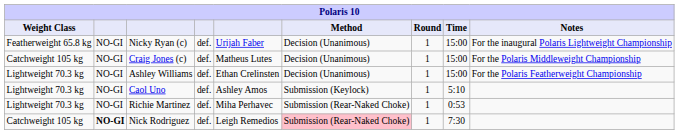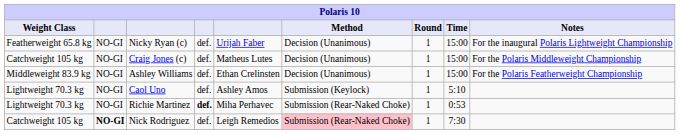 <table class="wikitable" style="font-size: 80%;">
 <tr>
 <th colspan="9" style="background-color: #ccf; color: #000080; text-align: center;"><strong>Polaris 10</strong></th>
 </tr>
 <tr>
 <th colspan="1" style="background-color: #E6E8FA; color: #000000; text-align: center;">Weight Class</th>
 <th colspan="1" style="background-color: #E6E8FA; color: #000000; text-align: center;"></th>
 <th colspan="1" style="background-color: #E6E8FA; color: #000000; text-align: center;"></th>
 <th colspan="1" style="background-color: #E6E8FA; color: #000000; text-align: center;"></th>
 <th colspan="1" style="background-color: #E6E8FA; color: #000000; text-align: center;"></th>
 <th colspan="1" style="background-color: #E6E8FA; color: #000000; text-align: center;">Method</th>
 <th colspan="1" style="background-color: #E6E8FA; color: #000000; text-align: center;">Round</th>
 <th colspan="1" style="background-color: #E6E8FA; color: #000000; text-align: center;">Time</th>
 <th colspan="1" style="background-color: #E6E8FA; color: #000000; text-align: center;">Notes</th>
 </tr>
 <tr>
 <td>Featherweight 65.8 kg</td>
 <td>NO-GI</td>
 <td> Nicky Ryan (c)</td>
 <td>def.</td>
 <td> <a href='#'>Urijah Faber</a></td>
 <td>Decision (Unanimous)</td>
 <td align=center>1</td>
 <td align=center>15:00</td>
 <td>For the inaugural <a href='#'>Polaris Lightweight Championship</a></td>
 </tr>
 <tr>
 <td>Catchweight 105 kg</td>
 <td>NO-GI</td>
 <td> <a href='#'>Craig Jones</a> (c)</td>
 <td>def.</td>
 <td> Matheus Lutes</td>
 <td>Decision (Unanimous)</td>
 <td align=center>1</td>
 <td align=center>15:00</td>
 <td>For the <a href='#'>Polaris Middleweight Championship</a></td>
 </tr>
 <tr>
-<td>Lightweight 70.3 kg</td>
+<td>Middleweight 83.9 kg</td>
 <td>NO-GI</td>
 <td> Ashley Williams</td>
 <td>def.</td>
 <td> Ethan Crelinsten</td>
 <td>Decision (Unanimous)</td>
 <td align=center>1</td>
 <td align=center>15:00</td>
 <td>For the <a href='#'>Polaris Featherweight Championship</a></td>
 </tr>
 <tr>
 <td>Lightweight 70.3 kg</td>
 <td>NO-GI</td>
 <td> <a href='#'>Caol Uno</a></td>
 <td>def.</td>
 <td> Ashley Amos</td>
 <td>Submission (Keylock)</td>
 <td align=center>1</td>
 <td align=center>5:10</td>
 <td></td>
 </tr>
 <tr>
 <td>Lightweight 70.3 kg</td>
 <td>NO-GI</td>
 <td> Richie Martinez</td>
-<td>def.</td>
+<td><strong>def.</strong></td>
 <td> Miha Perhavec</td>
 <td>Submission (Rear-Naked Choke)</td>
 <td align=center>1</td>
 <td align=center>0:53</td>
 <td></td>
 </tr>
 <tr>
 <td>Catchweight 105 kg</td>
 <td><strong>NO-GI</strong></td>
 <td> Nick Rodriguez</td>
 <td>def.</td>
 <td> Leigh Remedios</td>
 <td style="background: pink;">Submission (Rear-Naked Choke)</td>
 <td align=center>1</td>
 <td align=center>7:30</td>
 <td></td>
 </tr>
 </table>
